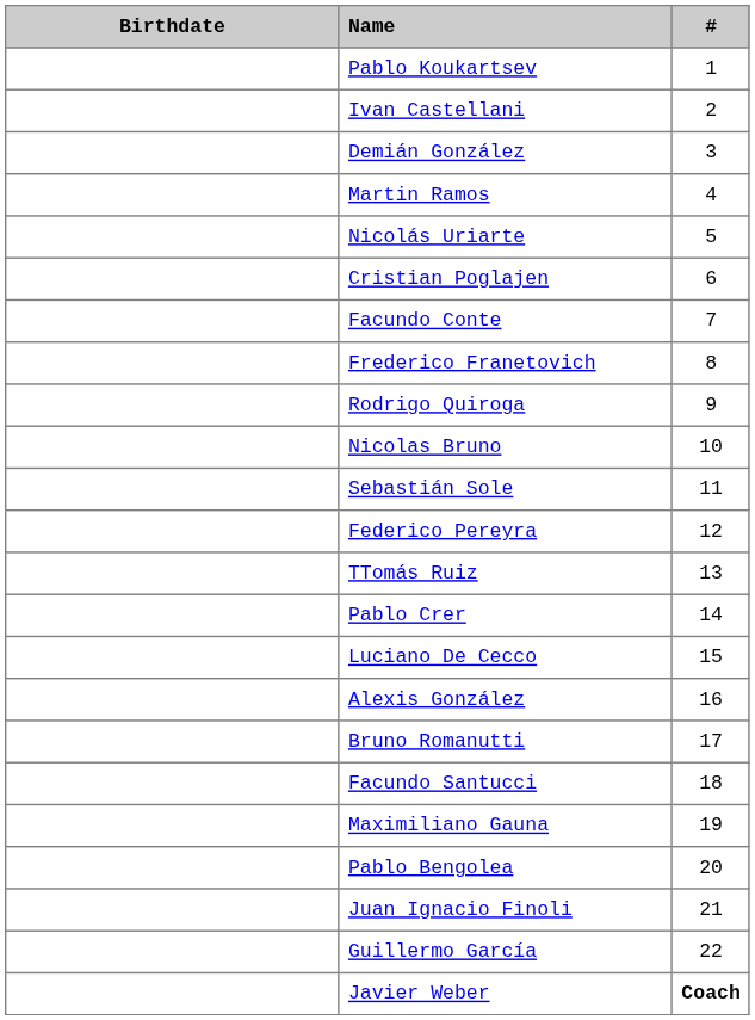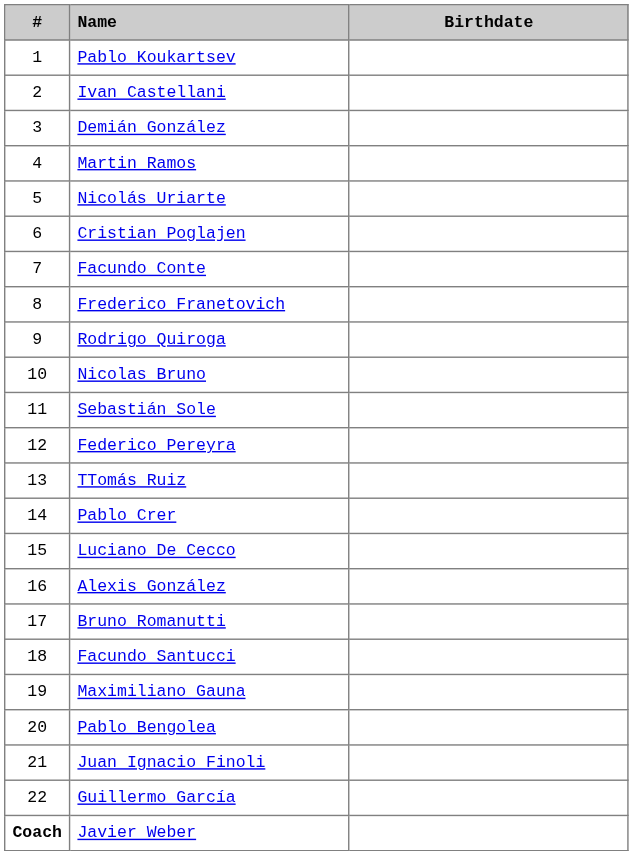 <table border="1" cellspacing="2" cellpadding="5" style="border-collapse: collapse; font-size: 90%;">
 <tr style="background:#ccc;">
+<th>#</th>
+<th style="text-align:left; width:16em;">Name</th>
 <th style="text-align:center; width:16em;">Birthdate</th>
-<th style="text-align:left; width:16em;">Name</th>
-<th>#</th>
 </tr>
 <tr>
+<td style="text-align:center;">1</td>
+<td><a href='#'>Pablo Koukartsev</a></td>
 <td align="center"></td>
-<td><a href='#'>Pablo Koukartsev</a></td>
-<td style="text-align:center;">1</td>
 </tr>
 <tr>
+<td style="text-align:center;">2</td>
+<td><a href='#'>Ivan Castellani</a></td>
 <td align="center"></td>
-<td><a href='#'>Ivan Castellani</a></td>
-<td style="text-align:center;">2</td>
 </tr>
 <tr>
+<td style="text-align:center;">3</td>
+<td><a href='#'>Demián González</a></td>
 <td align="center"></td>
-<td><a href='#'>Demián González</a></td>
-<td style="text-align:center;">3</td>
 </tr>
 <tr>
+<td style="text-align:center;">4</td>
+<td><a href='#'>Martin Ramos</a></td>
 <td align="center"></td>
-<td><a href='#'>Martin Ramos</a></td>
-<td style="text-align:center;">4</td>
 </tr>
 <tr>
+<td style="text-align:center;">5</td>
+<td><a href='#'>Nicolás Uriarte</a></td>
 <td align="center"></td>
-<td><a href='#'>Nicolás Uriarte</a></td>
-<td style="text-align:center;">5</td>
 </tr>
 <tr>
+<td style="text-align:center;">6</td>
+<td><a href='#'>Cristian Poglajen</a></td>
 <td align="center"></td>
-<td><a href='#'>Cristian Poglajen</a></td>
-<td style="text-align:center;">6</td>
 </tr>
 <tr>
+<td style="text-align:center;">7</td>
+<td><a href='#'>Facundo Conte</a></td>
 <td align="center"></td>
-<td><a href='#'>Facundo Conte</a></td>
-<td style="text-align:center;">7</td>
 </tr>
 <tr>
+<td style="text-align:center;">8</td>
+<td><a href='#'>Frederico Franetovich</a></td>
 <td align="center"></td>
-<td><a href='#'>Frederico Franetovich</a></td>
-<td style="text-align:center;">8</td>
 </tr>
 <tr>
+<td style="text-align:center;">9</td>
+<td><a href='#'>Rodrigo Quiroga</a></td>
 <td align="center"></td>
-<td><a href='#'>Rodrigo Quiroga</a></td>
-<td style="text-align:center;">9</td>
 </tr>
 <tr>
+<td style="text-align:center;">10</td>
+<td><a href='#'>Nicolas Bruno</a></td>
 <td align="center"></td>
-<td><a href='#'>Nicolas Bruno</a></td>
-<td style="text-align:center;">10</td>
 </tr>
 <tr>
+<td style="text-align:center;">11</td>
+<td><a href='#'>Sebastián Sole</a></td>
 <td align="center"></td>
-<td><a href='#'>Sebastián Sole</a></td>
-<td style="text-align:center;">11</td>
 </tr>
 <tr>
+<td style="text-align:center;">12</td>
+<td><a href='#'>Federico Pereyra</a></td>
 <td align="center"></td>
-<td><a href='#'>Federico Pereyra</a></td>
-<td style="text-align:center;">12</td>
 </tr>
 <tr>
+<td style="text-align:center;">13</td>
+<td><a href='#'>TTomás Ruiz</a></td>
 <td align="center"></td>
-<td><a href='#'>TTomás Ruiz</a></td>
-<td style="text-align:center;">13</td>
 </tr>
 <tr>
+<td style="text-align:center;">14</td>
+<td><a href='#'>Pablo Crer</a></td>
 <td align="center"></td>
-<td><a href='#'>Pablo Crer</a></td>
-<td style="text-align:center;">14</td>
 </tr>
 <tr>
+<td style="text-align:center;">15</td>
+<td><a href='#'>Luciano De Cecco</a></td>
 <td align="center"></td>
-<td><a href='#'>Luciano De Cecco</a></td>
-<td style="text-align:center;">15</td>
 </tr>
 <tr>
+<td style="text-align:center;">16</td>
+<td><a href='#'>Alexis González</a></td>
 <td align="center"></td>
-<td><a href='#'>Alexis González</a></td>
-<td style="text-align:center;">16</td>
 </tr>
 <tr>
+<td style="text-align:center;">17</td>
+<td><a href='#'>Bruno Romanutti</a></td>
 <td align="center"></td>
-<td><a href='#'>Bruno Romanutti</a></td>
-<td style="text-align:center;">17</td>
 </tr>
 <tr>
+<td style="text-align:center;">18</td>
+<td><a href='#'>Facundo Santucci</a></td>
 <td align="center"></td>
-<td><a href='#'>Facundo Santucci</a></td>
-<td style="text-align:center;">18</td>
 </tr>
 <tr>
+<td style="text-align:center;">19</td>
+<td><a href='#'>Maximiliano Gauna</a></td>
 <td align="center"></td>
-<td><a href='#'>Maximiliano Gauna</a></td>
-<td style="text-align:center;">19</td>
 </tr>
 <tr>
+<td style="text-align:center;">20</td>
+<td><a href='#'>Pablo Bengolea</a></td>
 <td align="center"></td>
-<td><a href='#'>Pablo Bengolea</a></td>
-<td style="text-align:center;">20</td>
 </tr>
 <tr>
+<td style="text-align:center;">21</td>
+<td><a href='#'>Juan Ignacio Finoli</a></td>
 <td align="center"></td>
-<td><a href='#'>Juan Ignacio Finoli</a></td>
-<td style="text-align:center;">21</td>
 </tr>
 <tr>
+<td style="text-align:center;">22</td>
+<td><a href='#'>Guillermo García</a></td>
 <td align="center"></td>
-<td><a href='#'>Guillermo García</a></td>
-<td style="text-align:center;">22</td>
 </tr>
 <tr>
+<td style="text-align:center;"><strong>Coach</strong></td>
+<td><a href='#'>Javier Weber</a></td>
 <td align="center"></td>
-<td><a href='#'>Javier Weber</a></td>
-<td style="text-align:center;"><strong>Coach</strong></td>
 </tr>
 </table>
